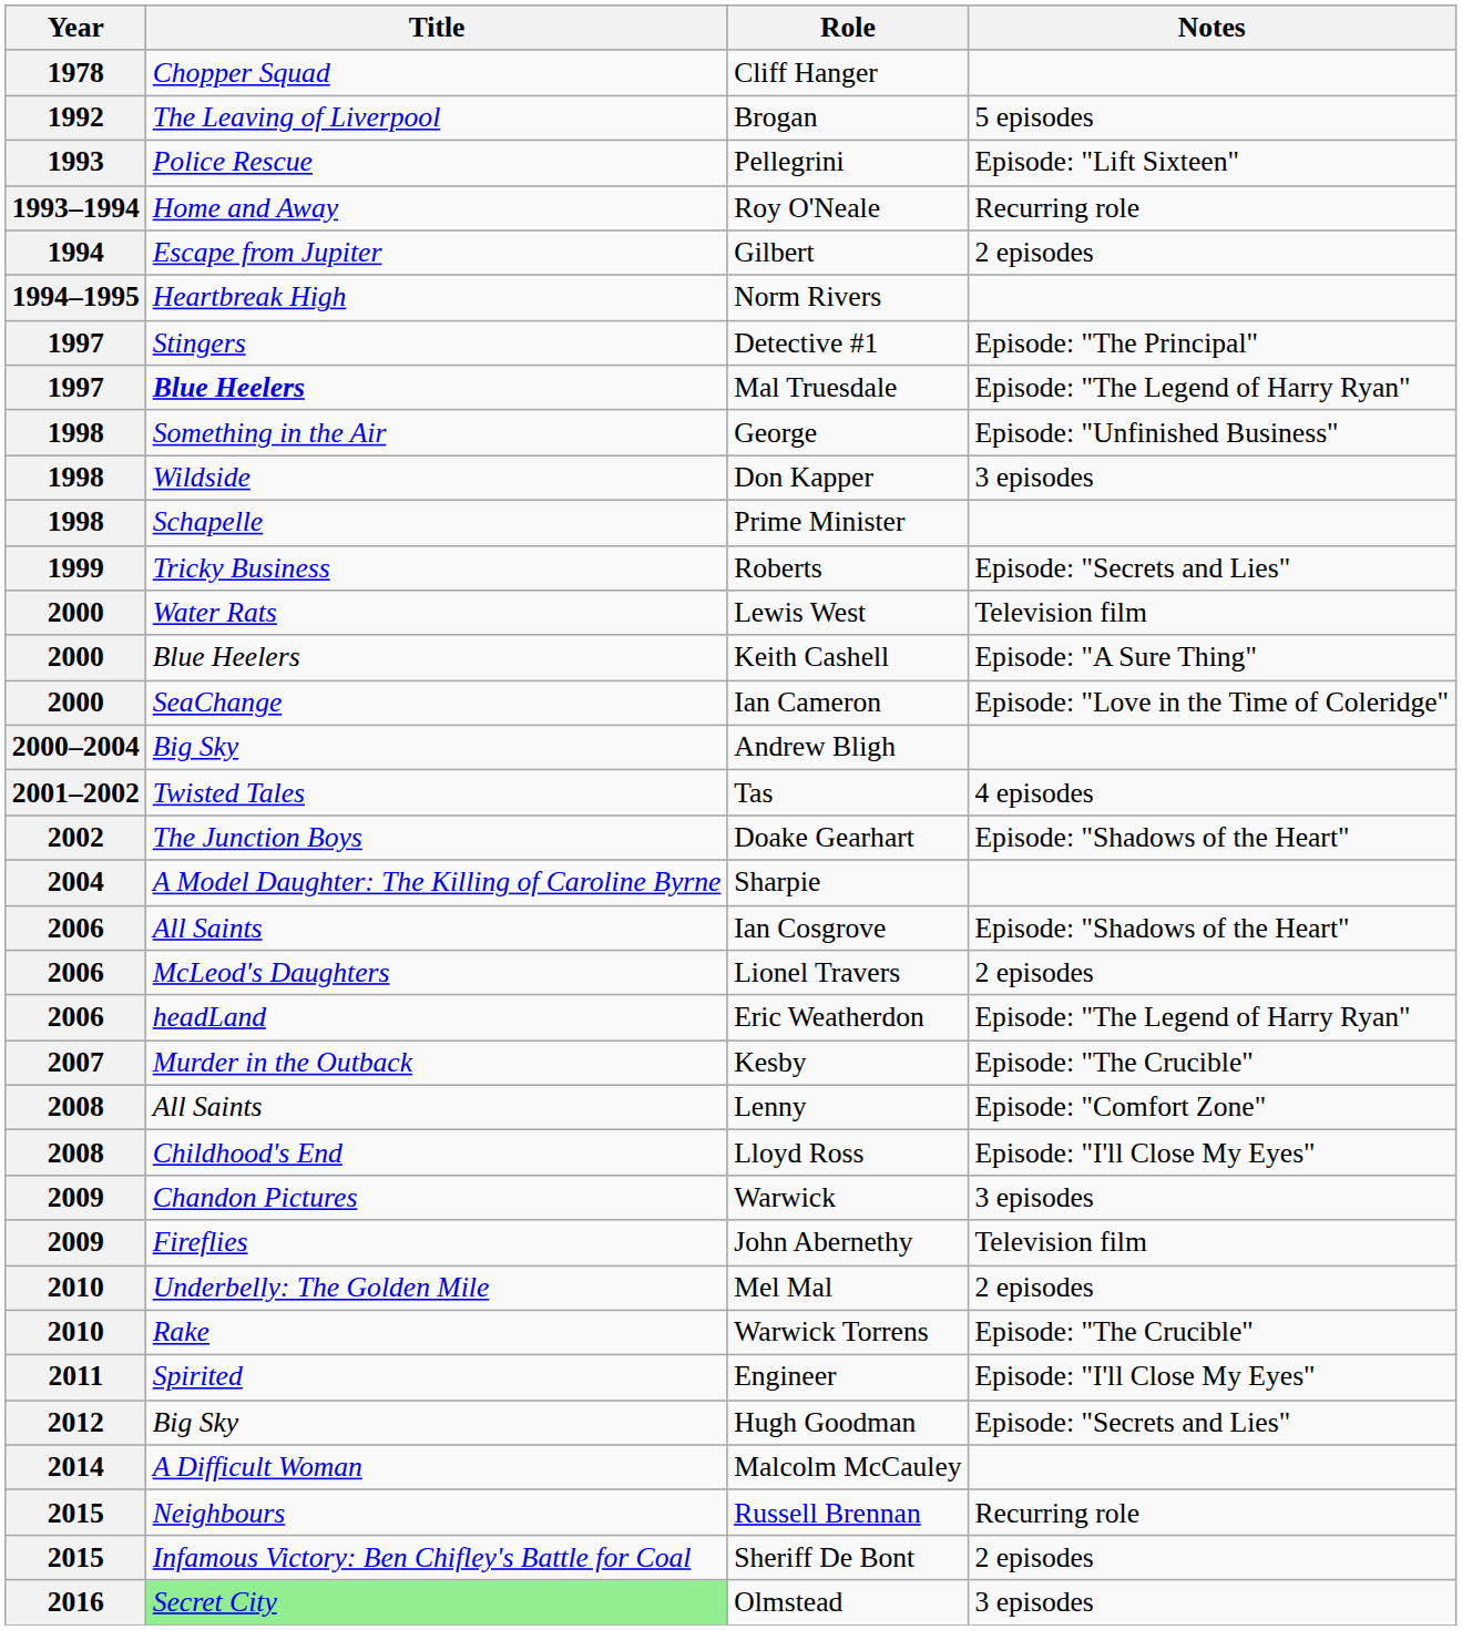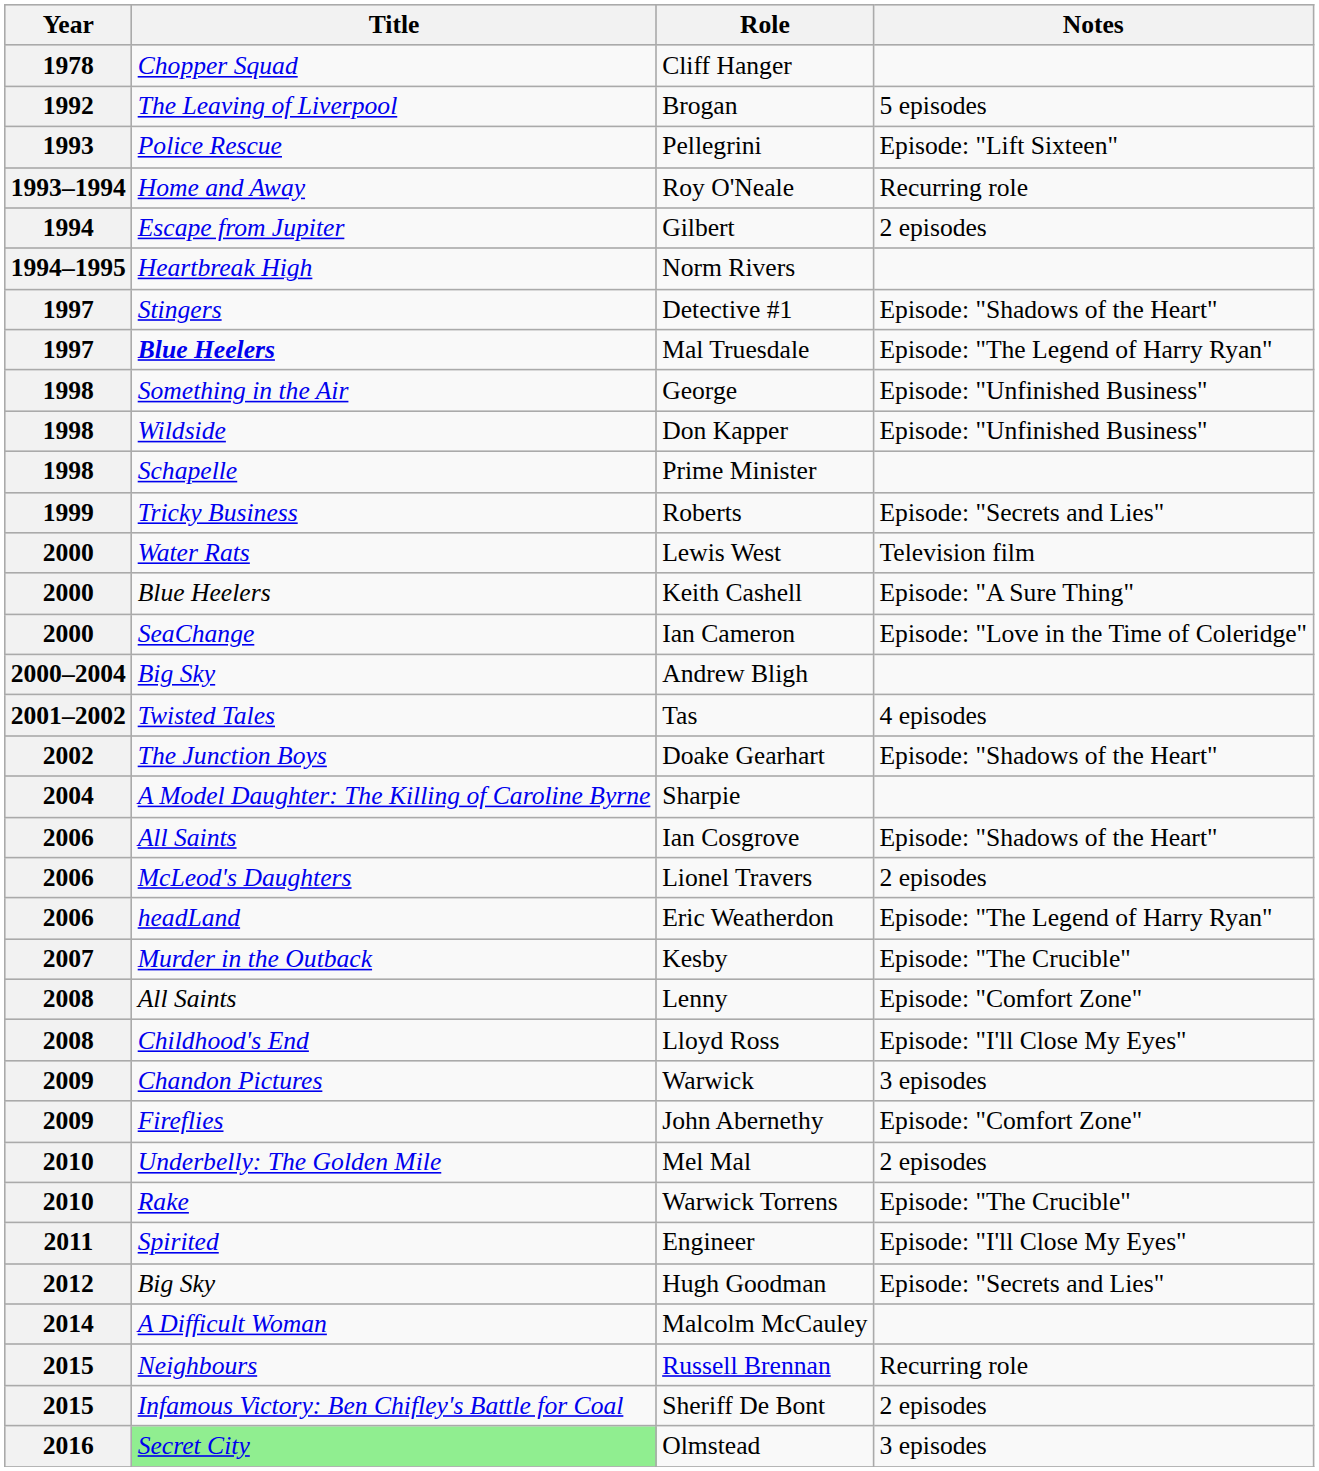 <table class="wikitable sortable plainrowheaders">
 <tr>
 <th scope="col">Year</th>
 <th scope="col">Title</th>
 <th scope="col">Role</th>
 <th scope="col" class="unsortable">Notes</th>
 </tr>
 <tr>
 <th scope="row">1978</th>
 <td><em><a href='#'>Chopper Squad</a></em></td>
 <td>Cliff Hanger</td>
 <td></td>
 </tr>
 <tr>
 <th scope="row">1992</th>
 <td><em><a href='#'>The Leaving of Liverpool</a></em></td>
 <td>Brogan</td>
 <td>5 episodes</td>
 </tr>
 <tr>
 <th scope="row">1993</th>
 <td><em><a href='#'>Police Rescue</a></em></td>
 <td>Pellegrini</td>
 <td>Episode: "Lift Sixteen"</td>
 </tr>
 <tr>
 <th scope="row">1993–1994</th>
 <td><em><a href='#'>Home and Away</a></em></td>
 <td>Roy O'Neale</td>
 <td>Recurring role</td>
 </tr>
 <tr>
 <th scope="row">1994</th>
 <td><em><a href='#'>Escape from Jupiter</a></em></td>
 <td>Gilbert</td>
 <td>2 episodes</td>
 </tr>
 <tr>
 <th scope="row">1994–1995</th>
 <td><em><a href='#'>Heartbreak High</a></em></td>
 <td>Norm Rivers</td>
 <td></td>
 </tr>
 <tr>
 <th scope="row">1997</th>
 <td><em><a href='#'>Stingers</a></em></td>
 <td>Detective #1</td>
-<td>Episode: "The Principal"</td>
+<td>Episode: "Shadows of the Heart"</td>
 </tr>
 <tr>
 <th scope="row">1997</th>
 <td><strong><em><a href='#'>Blue Heelers</a></em></strong></td>
 <td>Mal Truesdale</td>
 <td>Episode: "The Legend of Harry Ryan"</td>
 </tr>
 <tr>
 <th scope="row">1998</th>
 <td><em><a href='#'>Something in the Air</a></em></td>
 <td>George</td>
 <td>Episode: "Unfinished Business"</td>
 </tr>
 <tr>
 <th scope="row">1998</th>
 <td><em><a href='#'>Wildside</a></em></td>
 <td>Don Kapper</td>
-<td>3 episodes</td>
+<td>Episode: "Unfinished Business"</td>
 </tr>
 <tr>
 <th scope="row">1998</th>
 <td><em><a href='#'>Schapelle</a></em></td>
 <td>Prime Minister</td>
 <td></td>
 </tr>
 <tr>
 <th scope="row">1999</th>
 <td><em><a href='#'>Tricky Business</a></em></td>
 <td>Roberts</td>
 <td>Episode: "Secrets and Lies"</td>
 </tr>
 <tr>
 <th scope="row">2000</th>
 <td><em><a href='#'>Water Rats</a></em></td>
 <td>Lewis West</td>
 <td>Television film</td>
 </tr>
 <tr>
 <th scope="row">2000</th>
 <td><em>Blue Heelers</em></td>
 <td>Keith Cashell</td>
 <td>Episode: "A Sure Thing"</td>
 </tr>
 <tr>
 <th scope="row">2000</th>
 <td><em><a href='#'>SeaChange</a></em></td>
 <td>Ian Cameron</td>
 <td>Episode: "Love in the Time of Coleridge"</td>
 </tr>
 <tr>
 <th scope="row">2000–2004</th>
 <td><em><a href='#'>Big Sky</a></em></td>
 <td>Andrew Bligh</td>
 <td></td>
 </tr>
 <tr>
 <th scope="row">2001–2002</th>
 <td><em><a href='#'>Twisted Tales</a></em></td>
 <td>Tas</td>
 <td>4 episodes</td>
 </tr>
 <tr>
 <th scope="row">2002</th>
 <td><em><a href='#'>The Junction Boys</a></em></td>
 <td>Doake Gearhart</td>
 <td>Episode: "Shadows of the Heart"</td>
 </tr>
 <tr>
 <th scope="row">2004</th>
 <td><em><a href='#'>A Model Daughter: The Killing of Caroline Byrne</a></em></td>
 <td>Sharpie</td>
 <td></td>
 </tr>
 <tr>
 <th scope="row">2006</th>
 <td><em><a href='#'>All Saints</a></em></td>
 <td>Ian Cosgrove</td>
 <td>Episode: "Shadows of the Heart"</td>
 </tr>
 <tr>
 <th scope="row">2006</th>
 <td><em><a href='#'>McLeod's Daughters</a></em></td>
 <td>Lionel Travers</td>
 <td>2 episodes</td>
 </tr>
 <tr>
 <th scope="row">2006</th>
 <td><em><a href='#'>headLand</a></em></td>
 <td>Eric Weatherdon</td>
 <td>Episode: "The Legend of Harry Ryan"</td>
 </tr>
 <tr>
 <th scope="row">2007</th>
 <td><em><a href='#'>Murder in the Outback</a></em></td>
 <td>Kesby</td>
 <td>Episode: "The Crucible"</td>
 </tr>
 <tr>
 <th scope="row">2008</th>
 <td><em>All Saints</em></td>
 <td>Lenny</td>
 <td>Episode: "Comfort Zone"</td>
 </tr>
 <tr>
 <th scope="row">2008</th>
 <td><em><a href='#'>Childhood's End</a></em></td>
 <td>Lloyd Ross</td>
 <td>Episode: "I'll Close My Eyes"</td>
 </tr>
 <tr>
 <th scope="row">2009</th>
 <td><em><a href='#'>Chandon Pictures</a></em></td>
 <td>Warwick</td>
 <td>3 episodes</td>
 </tr>
 <tr>
 <th scope="row">2009</th>
 <td><em><a href='#'>Fireflies</a></em></td>
 <td>John Abernethy</td>
-<td>Television film</td>
+<td>Episode: "Comfort Zone"</td>
 </tr>
 <tr>
 <th scope="row">2010</th>
 <td><em><a href='#'>Underbelly: The Golden Mile</a></em></td>
 <td>Mel Mal</td>
 <td>2 episodes</td>
 </tr>
 <tr>
 <th scope="row">2010</th>
 <td><em><a href='#'>Rake</a></em></td>
 <td>Warwick Torrens</td>
 <td>Episode: "The Crucible"</td>
 </tr>
 <tr>
 <th scope="row">2011</th>
 <td><em><a href='#'>Spirited</a></em></td>
 <td>Engineer</td>
 <td>Episode: "I'll Close My Eyes"</td>
 </tr>
 <tr>
 <th scope="row">2012</th>
 <td><em>Big Sky</em></td>
 <td>Hugh Goodman</td>
 <td>Episode: "Secrets and Lies"</td>
 </tr>
 <tr>
 <th scope="row">2014</th>
 <td><em><a href='#'>A Difficult Woman</a></em></td>
 <td>Malcolm McCauley</td>
 <td></td>
 </tr>
 <tr>
 <th scope="row">2015</th>
 <td><em><a href='#'>Neighbours</a></em></td>
 <td><a href='#'>Russell Brennan</a></td>
 <td>Recurring role</td>
 </tr>
 <tr>
 <th scope="row">2015</th>
 <td><em><a href='#'>Infamous Victory: Ben Chifley's Battle for Coal</a></em></td>
 <td>Sheriff De Bont</td>
 <td>2 episodes</td>
 </tr>
 <tr>
 <th scope="row">2016</th>
 <td style="background: lightgreen;"><em><a href='#'>Secret City</a></em></td>
 <td>Olmstead</td>
 <td>3 episodes</td>
 </tr>
 <tr>
 </tr>
 </table>
